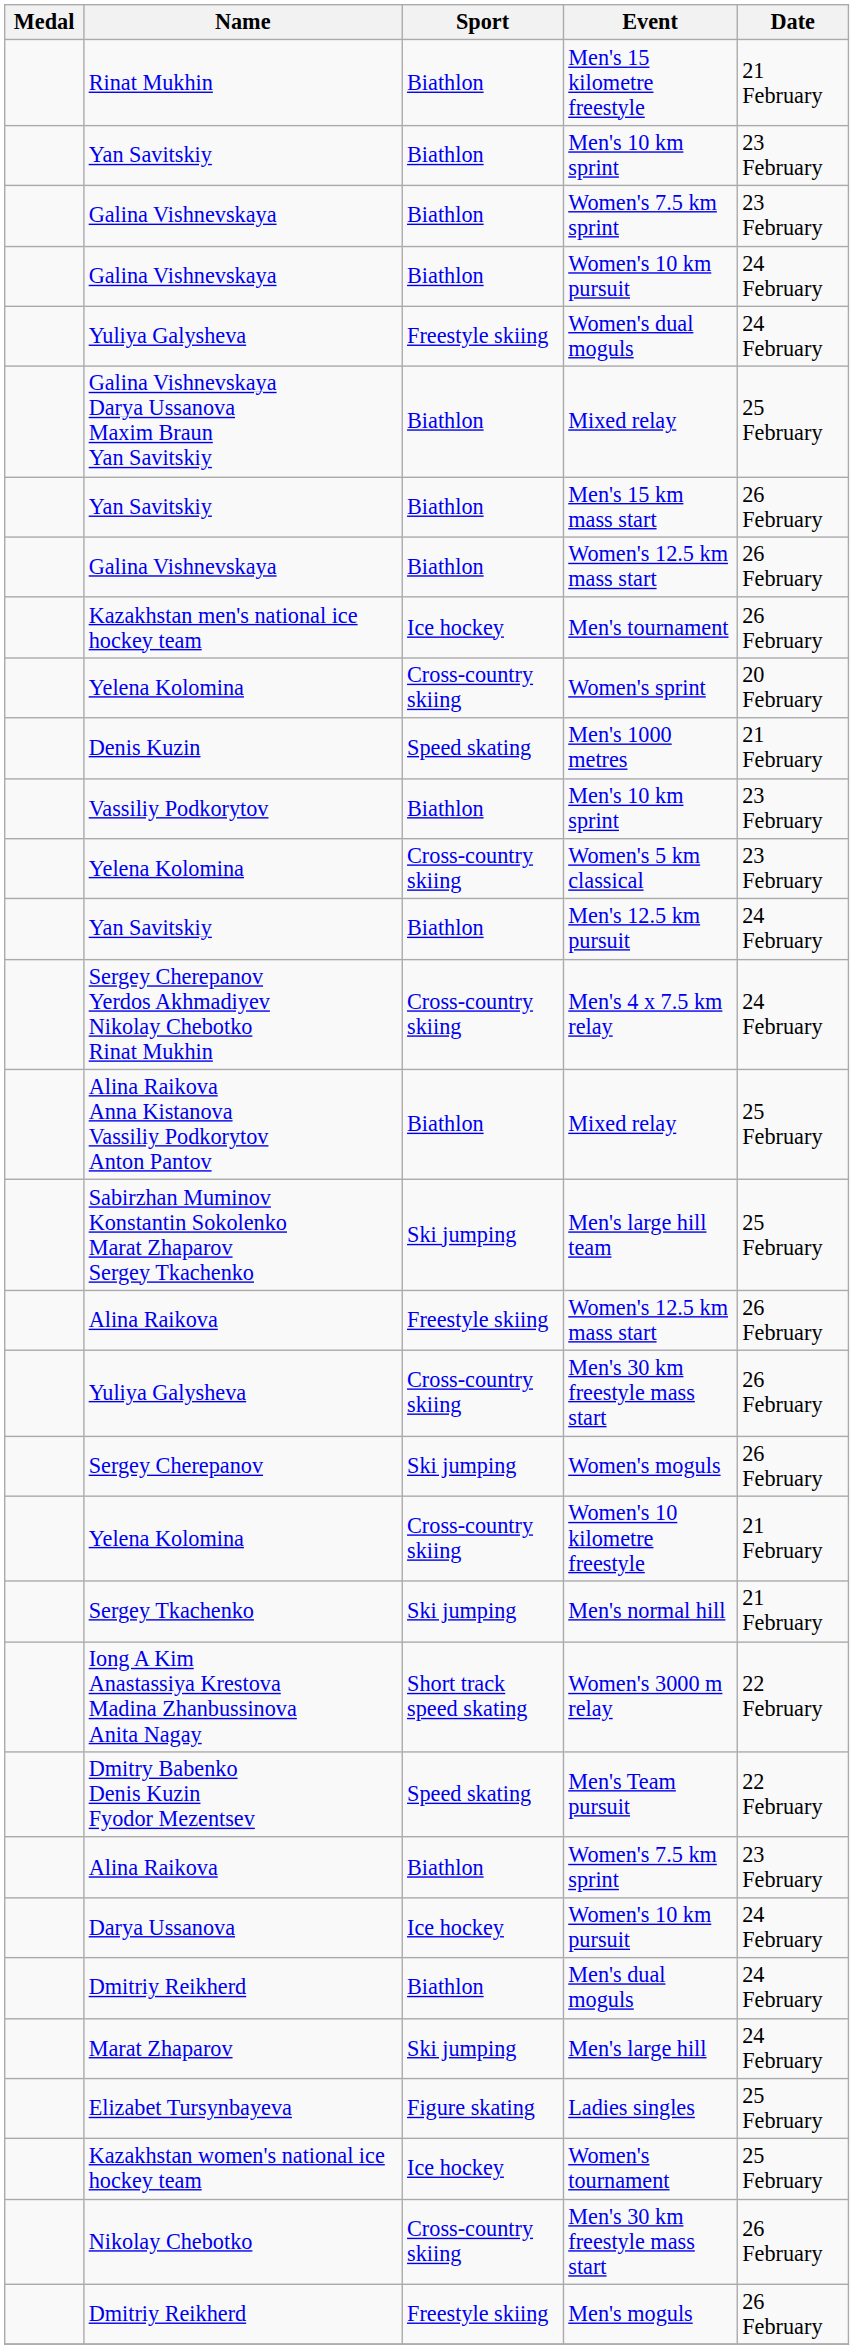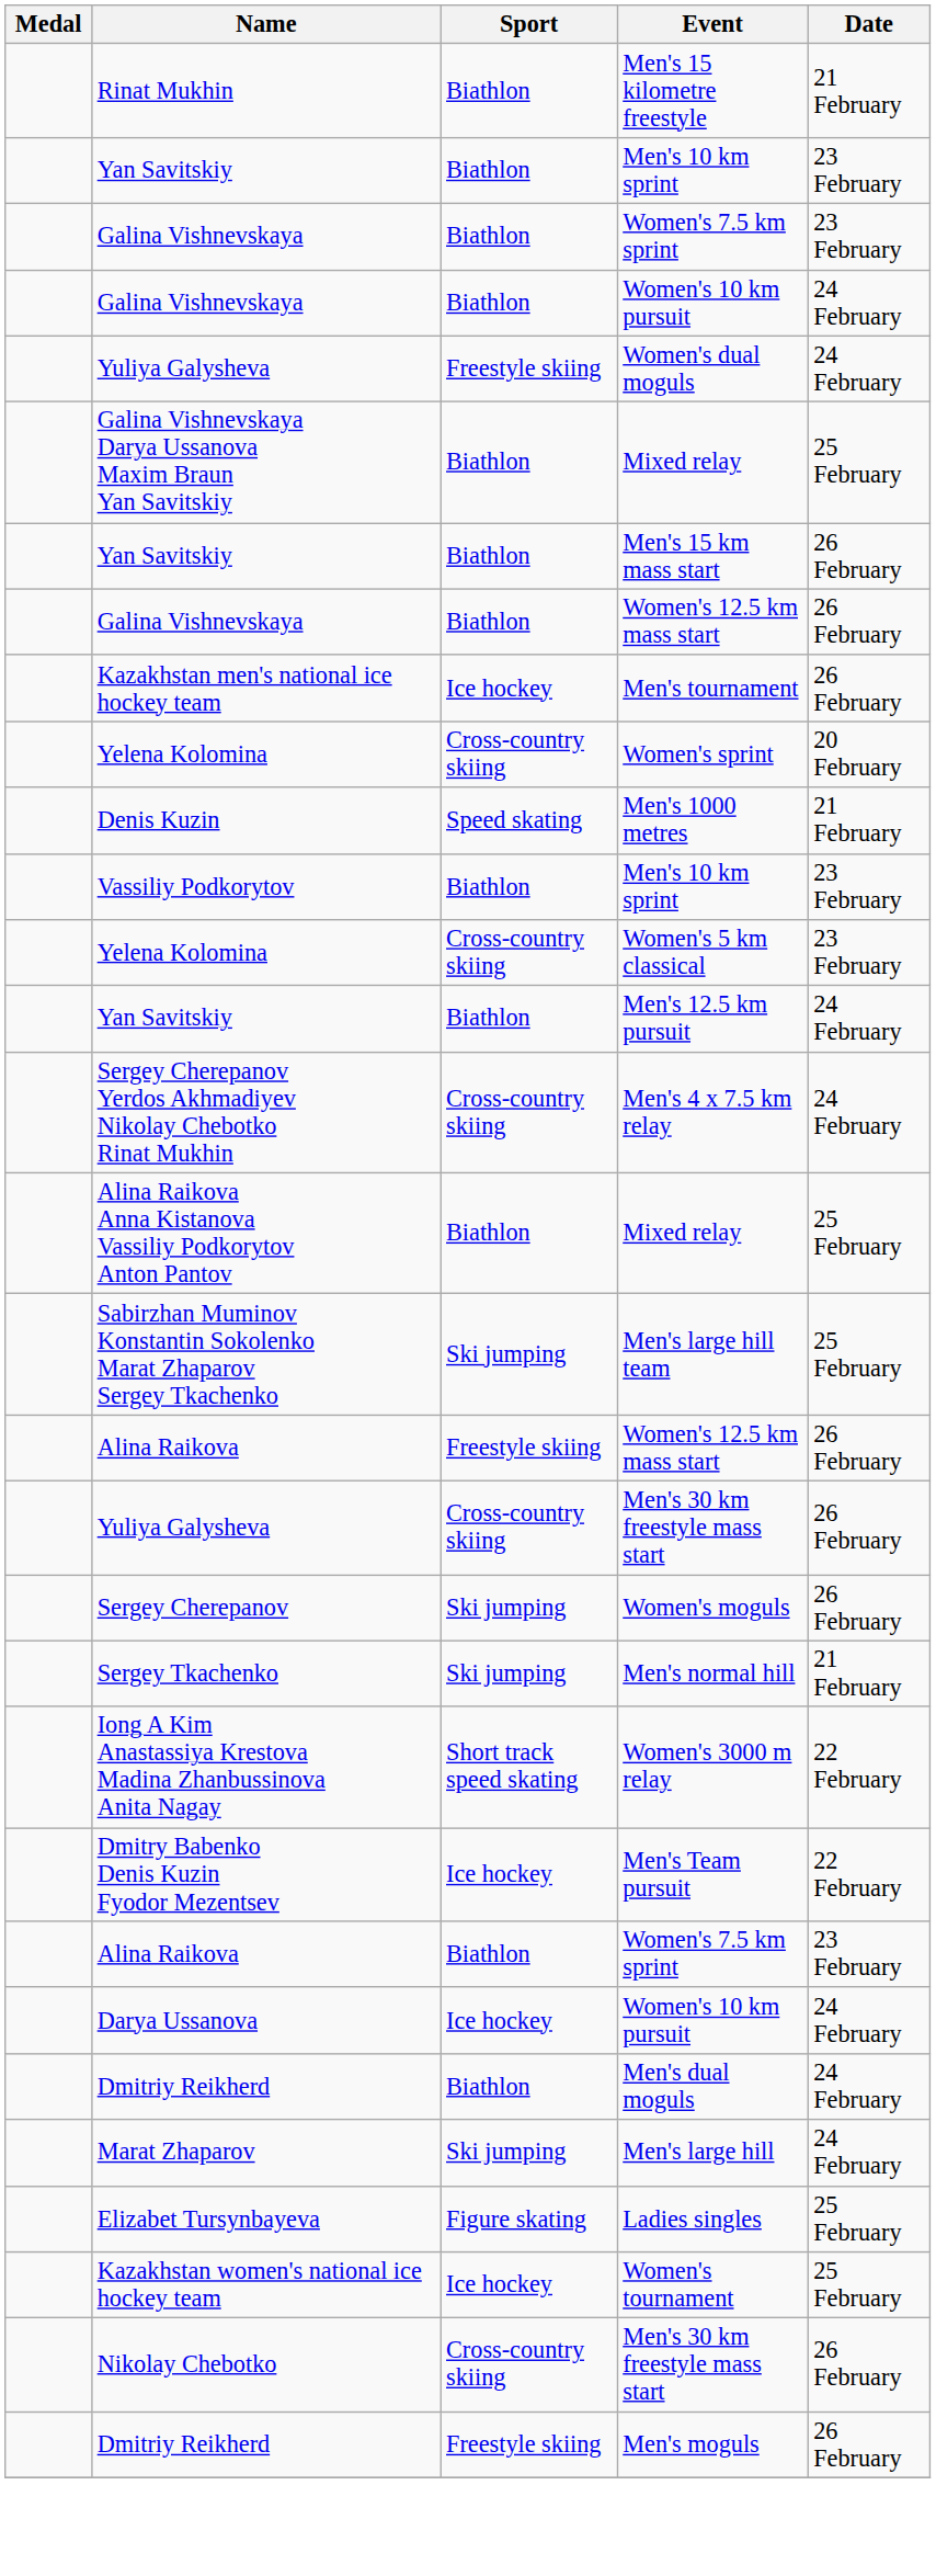 <table class="wikitable sortable" style="font-size:100%">
 <tr>
 <th width="60">Medal</th>
 <th width="450">Name</th>
 <th width="200">Sport</th>
 <th width="200">Event</th>
 <th width="100">Date</th>
 </tr>
 <tr>
 <td></td>
 <td><a href='#'>Rinat Mukhin</a></td>
 <td><a href='#'>Biathlon</a></td>
 <td><a href='#'>Men's 15 kilometre freestyle</a></td>
 <td>21 February</td>
 </tr>
 <tr>
 <td></td>
 <td><a href='#'>Yan Savitskiy</a></td>
 <td><a href='#'>Biathlon</a></td>
 <td><a href='#'>Men's 10 km sprint</a></td>
 <td>23 February</td>
 </tr>
 <tr>
 <td></td>
 <td><a href='#'>Galina Vishnevskaya</a></td>
 <td><a href='#'>Biathlon</a></td>
 <td><a href='#'>Women's 7.5 km sprint</a></td>
 <td>23 February</td>
 </tr>
 <tr>
 <td></td>
 <td><a href='#'>Galina Vishnevskaya</a></td>
 <td><a href='#'>Biathlon</a></td>
 <td><a href='#'>Women's 10 km pursuit</a></td>
 <td>24 February</td>
 </tr>
 <tr>
 <td></td>
 <td><a href='#'>Yuliya Galysheva</a></td>
 <td><a href='#'>Freestyle skiing</a></td>
 <td><a href='#'>Women's dual moguls</a></td>
 <td>24 February</td>
 </tr>
 <tr>
 <td></td>
 <td><a href='#'>Galina Vishnevskaya</a><br><a href='#'>Darya Ussanova</a><br><a href='#'>Maxim Braun</a><br><a href='#'>Yan Savitskiy</a></td>
 <td><a href='#'>Biathlon</a></td>
 <td><a href='#'>Mixed relay</a></td>
 <td>25 February</td>
 </tr>
 <tr>
 <td></td>
 <td><a href='#'>Yan Savitskiy</a></td>
 <td><a href='#'>Biathlon</a></td>
 <td><a href='#'>Men's 15 km mass start</a></td>
 <td>26 February</td>
 </tr>
 <tr>
 <td></td>
 <td><a href='#'>Galina Vishnevskaya</a></td>
 <td><a href='#'>Biathlon</a></td>
 <td><a href='#'>Women's 12.5 km mass start</a></td>
 <td>26 February</td>
 </tr>
 <tr>
 <td></td>
 <td><a href='#'>Kazakhstan men's national ice hockey team</a></td>
 <td><a href='#'>Ice hockey</a></td>
 <td><a href='#'>Men's tournament</a></td>
 <td>26 February</td>
 </tr>
 <tr>
 <td></td>
 <td><a href='#'>Yelena Kolomina</a></td>
 <td><a href='#'>Cross-country skiing</a></td>
 <td><a href='#'>Women's sprint</a></td>
 <td>20 February</td>
 </tr>
 <tr>
 <td></td>
 <td><a href='#'>Denis Kuzin</a></td>
 <td><a href='#'>Speed skating</a></td>
 <td><a href='#'>Men's 1000 metres</a></td>
 <td>21 February</td>
 </tr>
 <tr>
 <td></td>
 <td><a href='#'>Vassiliy Podkorytov</a></td>
 <td><a href='#'>Biathlon</a></td>
 <td><a href='#'>Men's 10 km sprint</a></td>
 <td>23 February</td>
 </tr>
 <tr>
 <td></td>
 <td><a href='#'>Yelena Kolomina</a></td>
 <td><a href='#'>Cross-country skiing</a></td>
 <td><a href='#'>Women's 5 km classical</a></td>
 <td>23 February</td>
 </tr>
 <tr>
 <td></td>
 <td><a href='#'>Yan Savitskiy</a></td>
 <td><a href='#'>Biathlon</a></td>
 <td><a href='#'>Men's 12.5 km pursuit</a></td>
 <td>24 February</td>
 </tr>
 <tr>
 <td></td>
 <td><a href='#'>Sergey Cherepanov</a><br><a href='#'>Yerdos Akhmadiyev</a><br><a href='#'>Nikolay Chebotko</a><br><a href='#'>Rinat Mukhin</a></td>
 <td><a href='#'>Cross-country skiing</a></td>
 <td><a href='#'>Men's 4 x 7.5 km relay</a></td>
 <td>24 February</td>
 </tr>
 <tr>
 <td></td>
 <td><a href='#'>Alina Raikova</a><br><a href='#'>Anna Kistanova</a><br><a href='#'>Vassiliy Podkorytov</a><br><a href='#'>Anton Pantov</a></td>
 <td><a href='#'>Biathlon</a></td>
 <td><a href='#'>Mixed relay</a></td>
 <td>25 February</td>
 </tr>
 <tr>
 <td></td>
 <td><a href='#'>Sabirzhan Muminov</a><br><a href='#'>Konstantin Sokolenko</a><br><a href='#'>Marat Zhaparov</a><br><a href='#'>Sergey Tkachenko</a></td>
 <td><a href='#'>Ski jumping</a></td>
 <td><a href='#'>Men's large hill team</a></td>
 <td>25 February</td>
 </tr>
 <tr>
 <td></td>
 <td><a href='#'>Alina Raikova</a></td>
 <td><a href='#'>Freestyle skiing</a></td>
 <td><a href='#'>Women's 12.5 km mass start</a></td>
 <td>26 February</td>
 </tr>
 <tr>
 <td></td>
 <td><a href='#'>Yuliya Galysheva</a></td>
 <td><a href='#'>Cross-country skiing</a></td>
 <td><a href='#'>Men's 30 km freestyle mass start</a></td>
 <td>26 February</td>
 </tr>
 <tr>
 <td></td>
 <td><a href='#'>Sergey Cherepanov</a></td>
 <td><a href='#'>Ski jumping</a></td>
 <td><a href='#'>Women's moguls</a></td>
 <td>26 February</td>
 </tr>
 <tr>
 <td></td>
-<td><a href='#'>Yelena Kolomina</a></td>
-<td><a href='#'>Cross-country skiing</a></td>
-<td><a href='#'>Women's 10 kilometre freestyle</a></td>
-<td>21 February</td>
-</tr>
-<tr>
-<td></td>
 <td><a href='#'>Sergey Tkachenko</a></td>
 <td><a href='#'>Ski jumping</a></td>
 <td><a href='#'>Men's normal hill</a></td>
 <td>21 February</td>
 </tr>
 <tr>
 <td></td>
 <td><a href='#'>Iong A Kim</a><br><a href='#'>Anastassiya Krestova</a><br><a href='#'>Madina Zhanbussinova</a><br><a href='#'>Anita Nagay</a></td>
 <td><a href='#'>Short track speed skating</a></td>
 <td><a href='#'>Women's 3000 m relay</a></td>
 <td>22 February</td>
 </tr>
 <tr>
 <td></td>
 <td><a href='#'>Dmitry Babenko</a><br><a href='#'>Denis Kuzin</a><br><a href='#'>Fyodor Mezentsev</a></td>
-<td><a href='#'>Speed skating</a></td>
+<td><a href='#'>Ice hockey</a></td>
 <td><a href='#'>Men's Team pursuit</a></td>
 <td>22 February</td>
 </tr>
 <tr>
 <td></td>
 <td><a href='#'>Alina Raikova</a></td>
 <td><a href='#'>Biathlon</a></td>
 <td><a href='#'>Women's 7.5 km sprint</a></td>
 <td>23 February</td>
 </tr>
 <tr>
 <td></td>
 <td><a href='#'>Darya Ussanova</a></td>
 <td><a href='#'>Ice hockey</a></td>
 <td><a href='#'>Women's 10 km pursuit</a></td>
 <td>24 February</td>
 </tr>
 <tr>
 <td></td>
 <td><a href='#'>Dmitriy Reikherd</a></td>
 <td><a href='#'>Biathlon</a></td>
 <td><a href='#'>Men's dual moguls</a></td>
 <td>24 February</td>
 </tr>
 <tr>
 <td></td>
 <td><a href='#'>Marat Zhaparov</a></td>
 <td><a href='#'>Ski jumping</a></td>
 <td><a href='#'>Men's large hill</a></td>
 <td>24 February</td>
 </tr>
 <tr>
 <td></td>
 <td><a href='#'>Elizabet Tursynbayeva</a></td>
 <td><a href='#'>Figure skating</a></td>
 <td><a href='#'>Ladies singles</a></td>
 <td>25 February</td>
 </tr>
 <tr>
 <td></td>
 <td><a href='#'>Kazakhstan women's national ice hockey team</a></td>
 <td><a href='#'>Ice hockey</a></td>
 <td><a href='#'>Women's tournament</a></td>
 <td>25 February</td>
 </tr>
 <tr>
 <td></td>
 <td><a href='#'>Nikolay Chebotko</a></td>
 <td><a href='#'>Cross-country skiing</a></td>
 <td><a href='#'>Men's 30 km freestyle mass start</a></td>
 <td>26 February</td>
 </tr>
 <tr>
 <td></td>
 <td><a href='#'>Dmitriy Reikherd</a></td>
 <td><a href='#'>Freestyle skiing</a></td>
 <td><a href='#'>Men's moguls</a></td>
 <td>26 February</td>
 </tr>
 <tr>
 </tr>
 </table>
